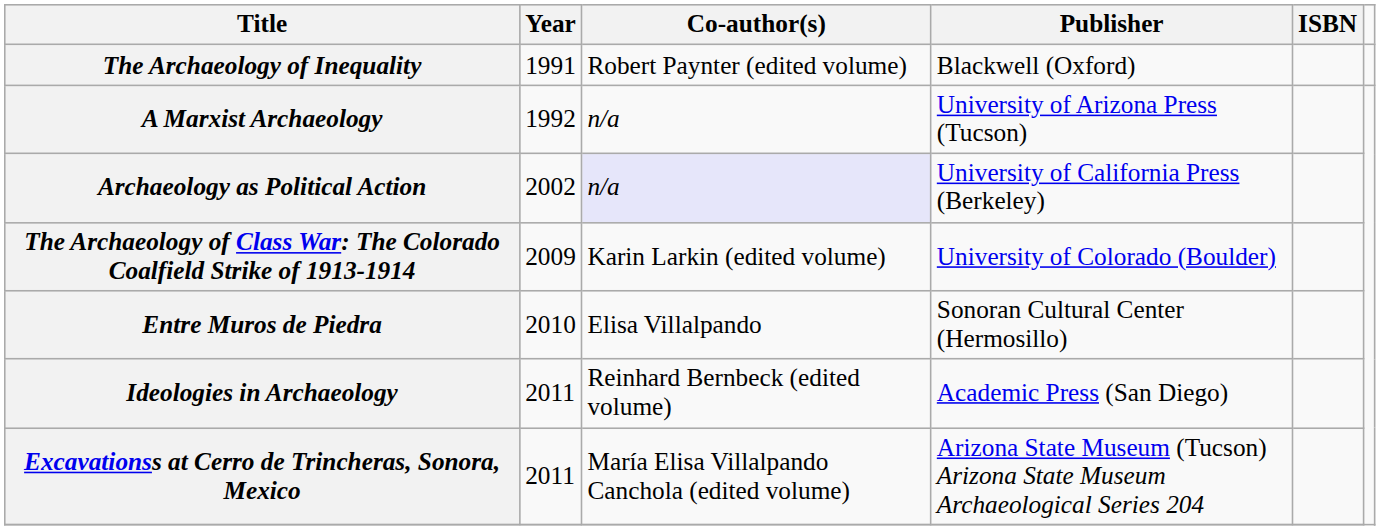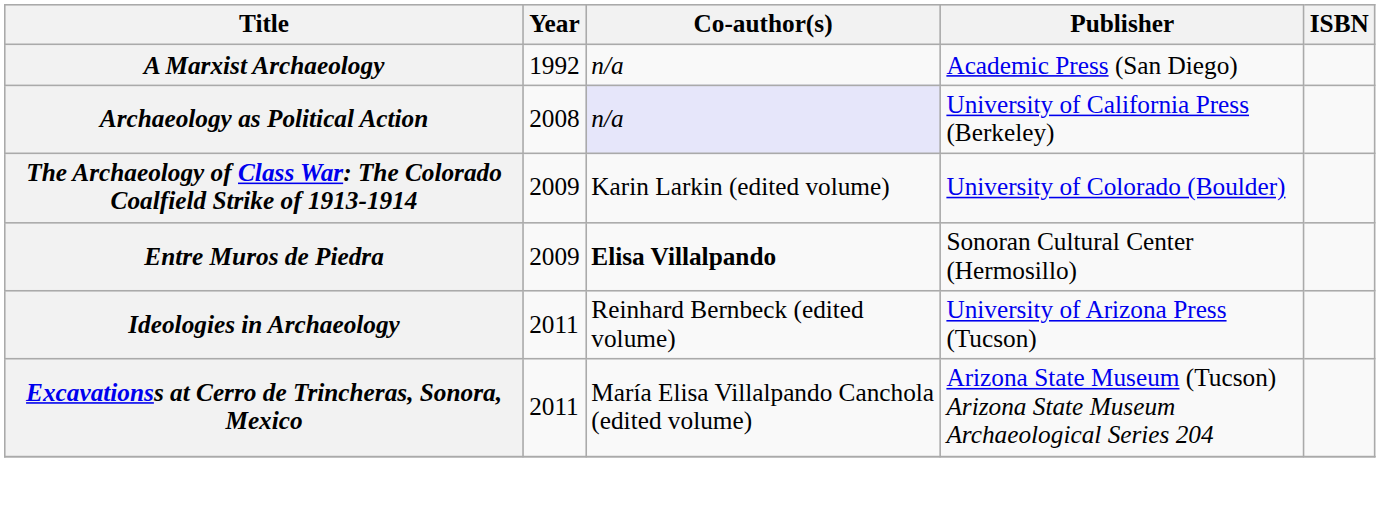 <table class="wikitable plainrowheaders sortable">
 <tr>
 <th scope="col">Title</th>
 <th scope="col">Year</th>
 <th scope="col">Co-author(s)</th>
 <th scope="col">Publisher</th>
 <th scope="col" class="unsortable">ISBN</th>
 </tr>
 <tr>
-<th scope="row"><em>The Archaeology of Inequality</em></th>
-<td>1991</td>
-<td>Robert Paynter (edited volume)</td>
-<td>Blackwell (Oxford)</td>
-<td></td>
-<td></td>
-</tr>
-<tr>
 <th scope="row"><em>A Marxist Archaeology</em></th>
 <td>1992</td>
 <td><em>n/a</em></td>
-<td><a href='#'>University of Arizona Press</a> (Tucson)</td>
+<td><a href='#'>Academic Press</a> (San Diego)</td>
 <td></td>
 </tr>
 <tr>
 <th scope="row"><em>Archaeology as Political Action</em></th>
-<td>2002</td>
+<td>2008</td>
 <td style="background: lavender;"><em>n/a</em></td>
 <td><a href='#'>University of California Press</a> (Berkeley)</td>
 <td></td>
 </tr>
 <tr>
 <th scope="row"><em>The Archaeology of <a href='#'>Class War</a>: The Colorado Coalfield Strike of 1913-1914</em></th>
 <td>2009</td>
 <td>Karin Larkin (edited volume)</td>
 <td><a href='#'>University of Colorado (Boulder)</a></td>
 <td></td>
 </tr>
 <tr>
 <th scope="row"><em>Entre Muros de Piedra</em></th>
-<td>2010</td>
-<td>Elisa Villalpando</td>
+<td>2009</td>
+<td><strong>Elisa Villalpando</strong></td>
 <td>Sonoran Cultural Center (Hermosillo)</td>
 <td></td>
 </tr>
 <tr>
 <th scope="row"><em>Ideologies in Archaeology</em></th>
 <td>2011</td>
 <td>Reinhard Bernbeck (edited volume)</td>
-<td><a href='#'>Academic Press</a> (San Diego)</td>
+<td><a href='#'>University of Arizona Press</a> (Tucson)</td>
 <td></td>
 </tr>
 <tr>
 <th scope="row"><em><a href='#'>Excavations</a>s at Cerro de Trincheras, Sonora, Mexico</em></th>
 <td>2011</td>
 <td>María Elisa Villalpando Canchola (edited volume)</td>
 <td><a href='#'>Arizona State Museum</a> (Tucson)<br><em>Arizona State Museum Archaeological Series 204</em></td>
 <td></td>
 </tr>
 <tr>
 </tr>
 </table>
